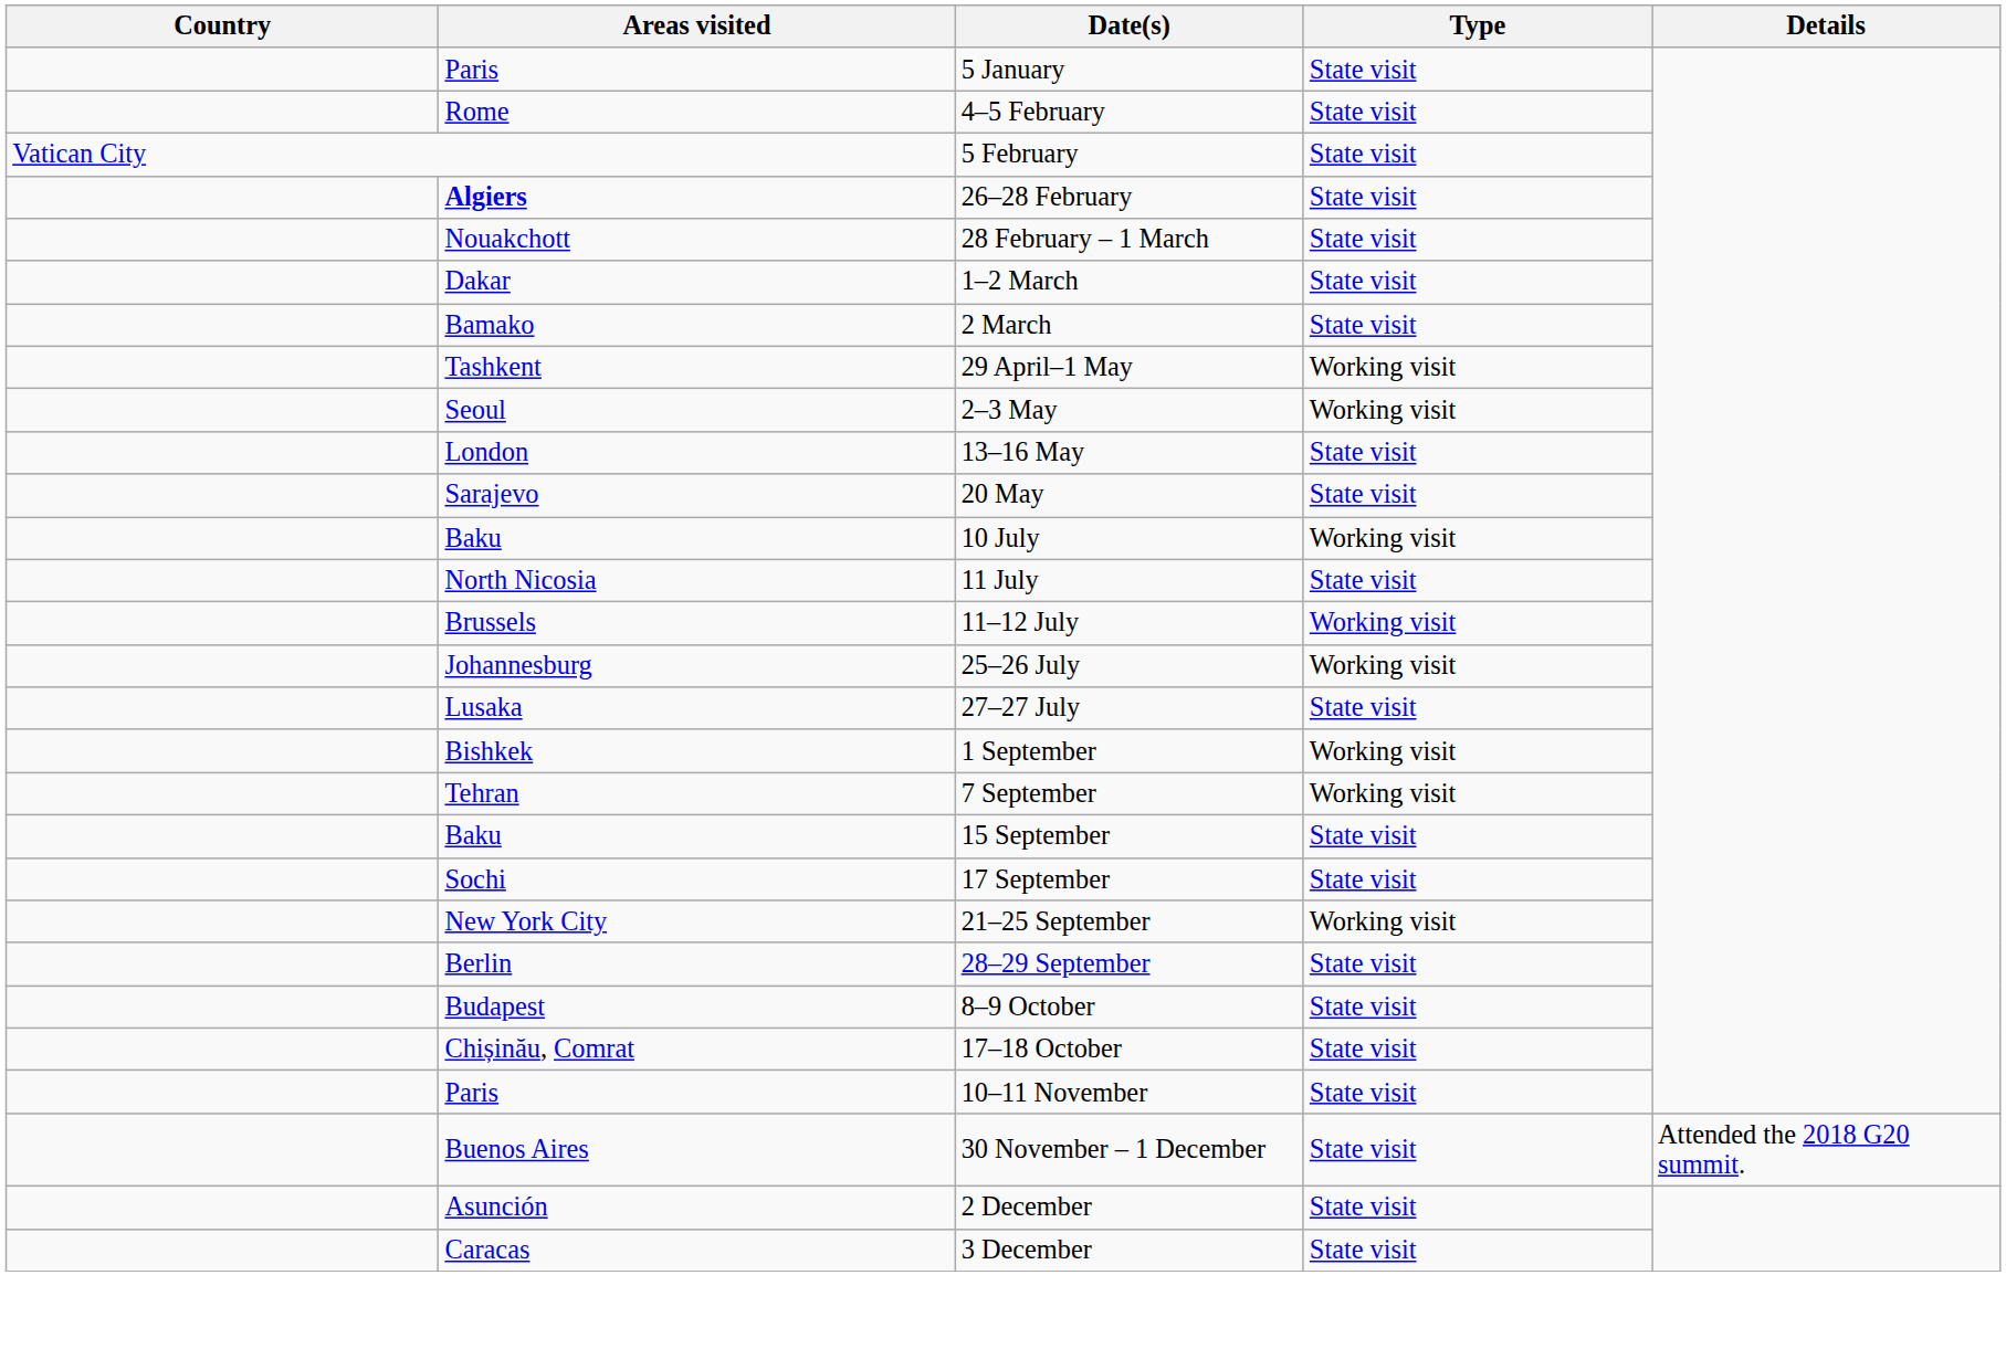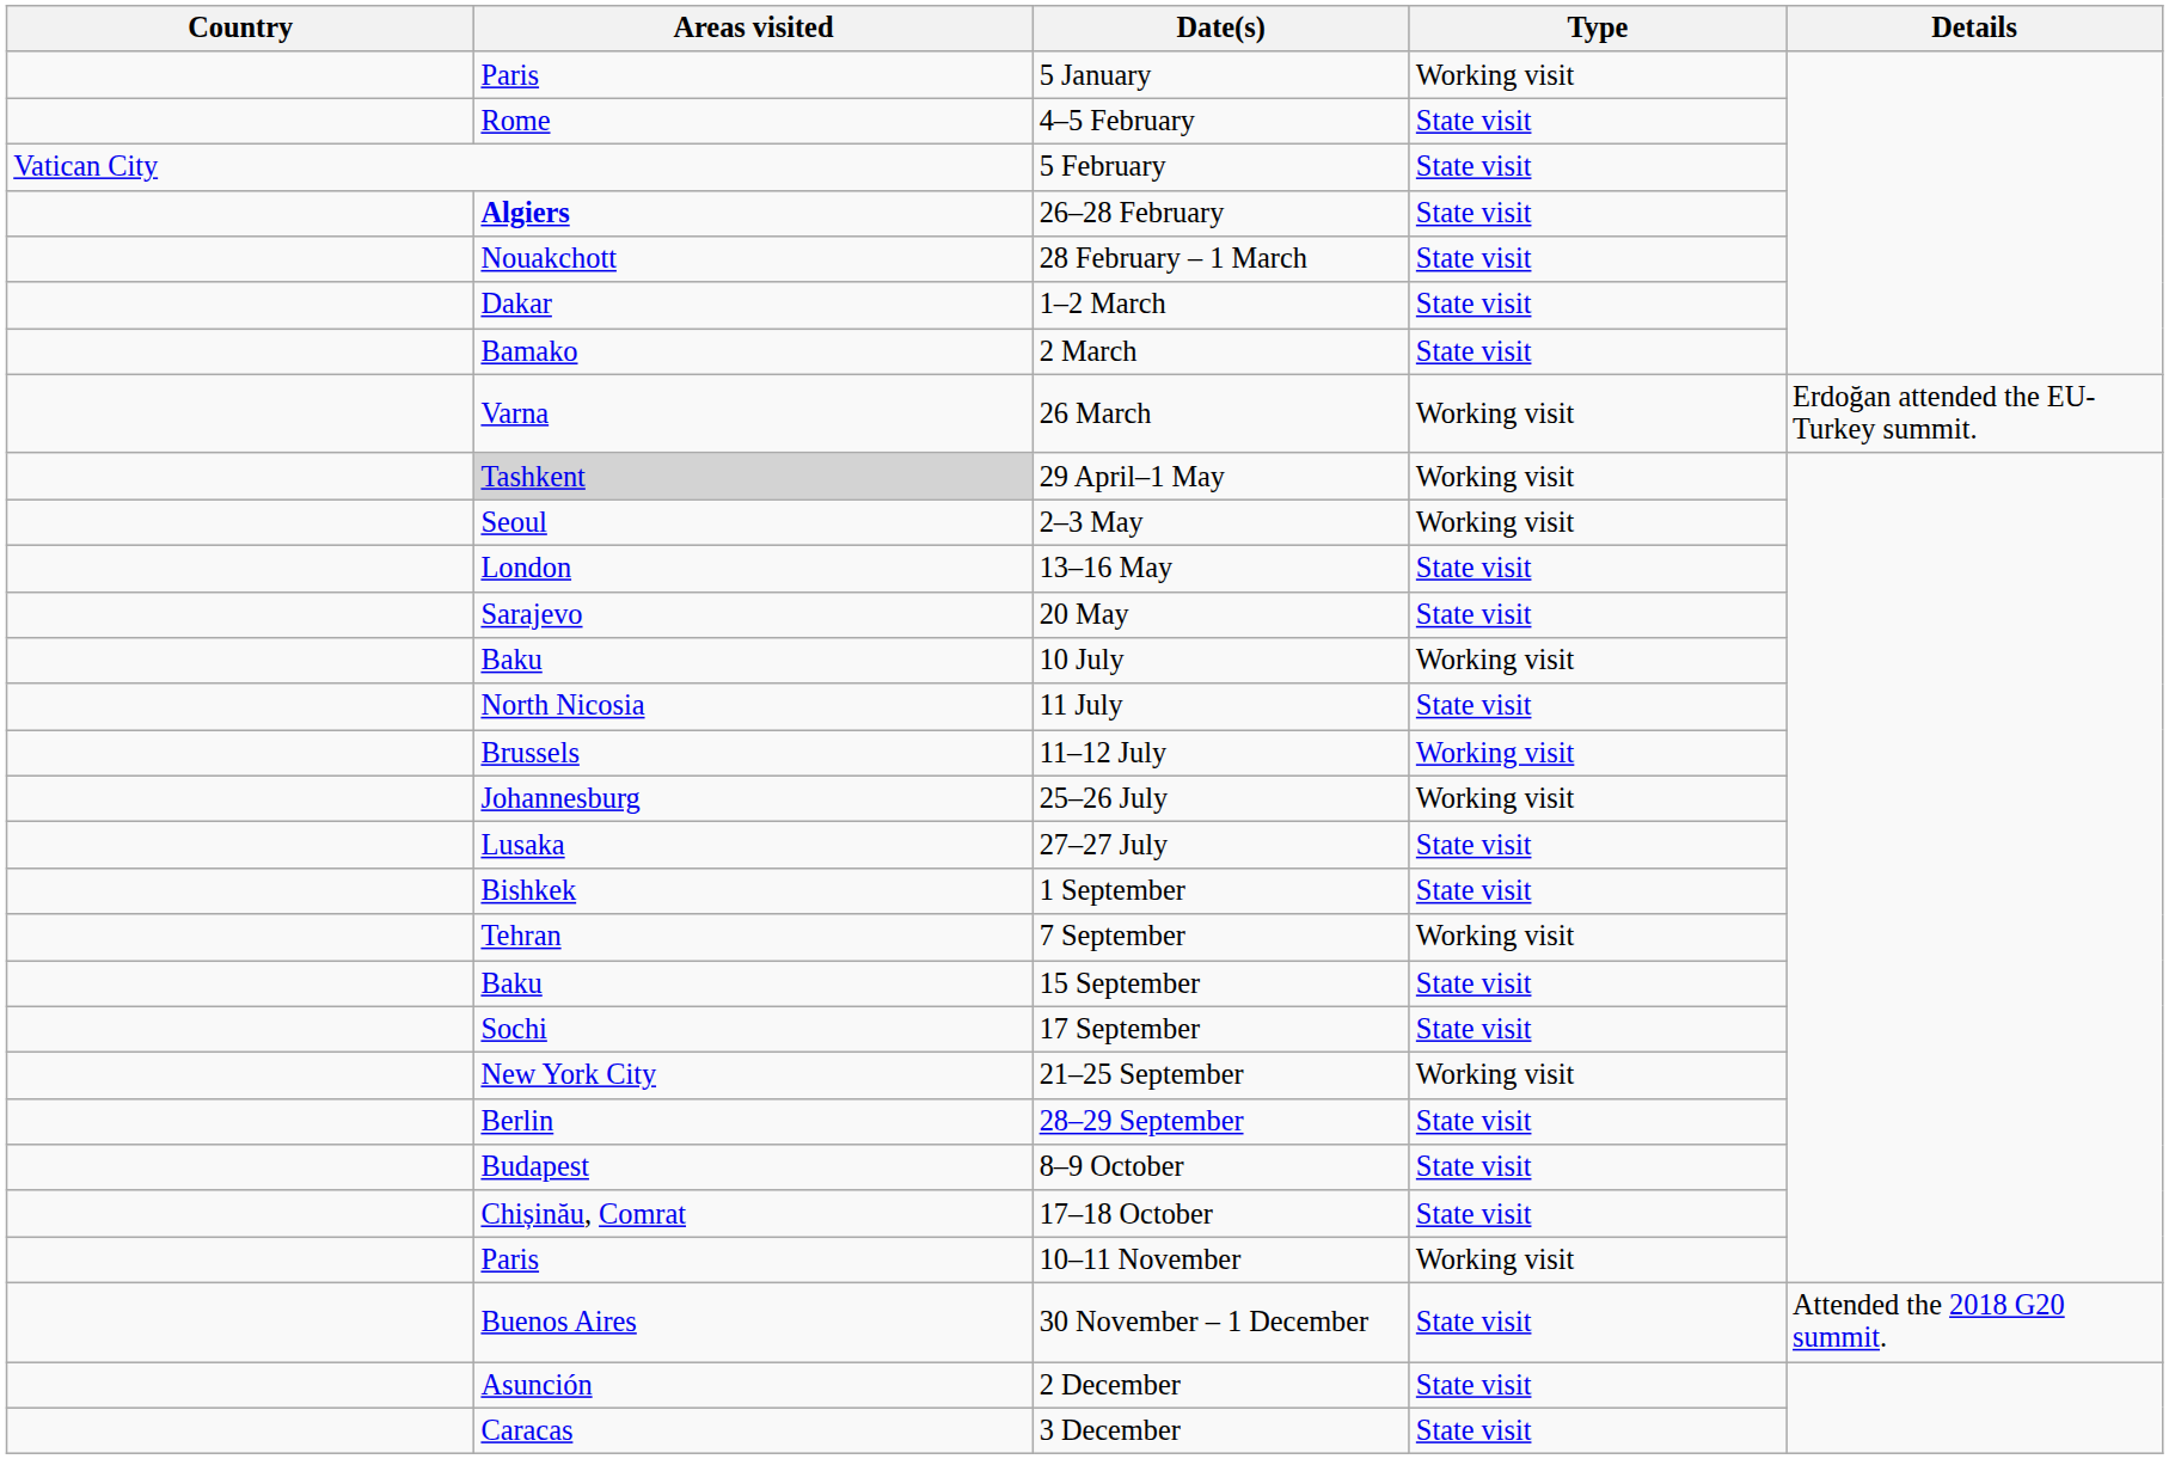 <table class="wikitable" style="margin: 1em auto 1em auto">
 <tr>
 <th width=250>Country</th>
 <th width=300>Areas visited</th>
 <th width=200>Date(s)</th>
 <th width=200>Type</th>
 <th width=200>Details</th>
 </tr>
 <tr>
 <td></td>
 <td><a href='#'>Paris</a></td>
 <td>5 January</td>
-<td><a href='#'>State visit</a></td>
+<td>Working visit</td>
 </tr>
 <tr>
 <td></td>
 <td><a href='#'>Rome</a></td>
 <td>4–5 February</td>
 <td><a href='#'>State visit</a></td>
 </tr>
 <tr>
 <td colspan="2"> <a href='#'>Vatican City</a></td>
 <td>5 February</td>
 <td><a href='#'>State visit</a></td>
 </tr>
 <tr>
 <td></td>
 <td><strong><a href='#'>Algiers</a></strong></td>
 <td>26–28 February</td>
 <td><a href='#'>State visit</a></td>
 </tr>
 <tr>
 <td></td>
 <td><a href='#'>Nouakchott</a></td>
 <td>28 February – 1 March</td>
 <td><a href='#'>State visit</a></td>
 </tr>
 <tr>
 <td></td>
 <td><a href='#'>Dakar</a></td>
 <td>1–2 March</td>
 <td><a href='#'>State visit</a></td>
 </tr>
 <tr>
 <td></td>
 <td><a href='#'>Bamako</a></td>
 <td>2 March</td>
 <td><a href='#'>State visit</a></td>
 </tr>
 <tr>
 <td></td>
-<td><a href='#'>Tashkent</a></td>
+<td><a href='#'>Varna</a></td>
+<td>26 March</td>
+<td>Working visit</td>
+<td>Erdoğan attended the EU-Turkey summit.</td>
+</tr>
+<tr>
+<td></td>
+<td style="background: lightgrey;"><a href='#'>Tashkent</a></td>
 <td>29 April–1 May</td>
 <td>Working visit</td>
 </tr>
 <tr>
 <td></td>
 <td><a href='#'>Seoul</a></td>
 <td>2–3 May</td>
 <td>Working visit</td>
 </tr>
 <tr>
 <td></td>
 <td><a href='#'>London</a></td>
 <td>13–16 May</td>
 <td><a href='#'>State visit</a></td>
 </tr>
 <tr>
 <td></td>
 <td><a href='#'>Sarajevo</a></td>
 <td>20 May</td>
 <td><a href='#'>State visit</a></td>
 </tr>
 <tr>
 <td></td>
 <td><a href='#'>Baku</a></td>
 <td>10 July</td>
 <td>Working visit</td>
 </tr>
 <tr>
 <td></td>
 <td><a href='#'>North Nicosia</a></td>
 <td>11 July</td>
 <td><a href='#'>State visit</a></td>
 </tr>
 <tr>
 <td></td>
 <td><a href='#'>Brussels</a></td>
 <td>11–12 July</td>
 <td><a href='#'>Working visit</a></td>
 </tr>
 <tr>
 <td></td>
 <td><a href='#'>Johannesburg</a></td>
 <td>25–26 July</td>
 <td>Working visit</td>
 </tr>
 <tr>
 <td></td>
 <td><a href='#'>Lusaka</a></td>
 <td>27–27 July</td>
 <td><a href='#'>State visit</a></td>
 </tr>
 <tr>
 <td></td>
 <td><a href='#'>Bishkek</a></td>
 <td>1 September</td>
-<td>Working visit</td>
+<td><a href='#'>State visit</a></td>
 </tr>
 <tr>
 <td></td>
 <td><a href='#'>Tehran</a></td>
 <td>7 September</td>
 <td>Working visit</td>
 </tr>
 <tr>
 <td></td>
 <td><a href='#'>Baku</a></td>
 <td>15 September</td>
 <td><a href='#'>State visit</a></td>
 </tr>
 <tr>
 <td></td>
 <td><a href='#'>Sochi</a></td>
 <td>17 September</td>
 <td><a href='#'>State visit</a></td>
 </tr>
 <tr>
 <td></td>
 <td><a href='#'>New York City</a></td>
 <td>21–25 September</td>
 <td>Working visit</td>
 </tr>
 <tr>
 <td></td>
 <td><a href='#'>Berlin</a></td>
 <td><a href='#'>28–29 September</a></td>
 <td><a href='#'>State visit</a></td>
 </tr>
 <tr>
 <td></td>
 <td><a href='#'>Budapest</a></td>
 <td>8–9 October</td>
 <td><a href='#'>State visit</a></td>
 </tr>
 <tr>
 <td></td>
 <td><a href='#'>Chișinău</a>, <a href='#'>Comrat</a></td>
 <td>17–18 October</td>
 <td><a href='#'>State visit</a></td>
 </tr>
 <tr>
 <td></td>
 <td><a href='#'>Paris</a></td>
 <td>10–11 November</td>
-<td><a href='#'>State visit</a></td>
+<td>Working visit</td>
 </tr>
 <tr>
 <td></td>
 <td><a href='#'>Buenos Aires</a></td>
 <td>30 November – 1 December</td>
 <td><a href='#'>State visit</a></td>
 <td>Attended the <a href='#'>2018 G20 summit</a>.</td>
 </tr>
 <tr>
 <td></td>
 <td><a href='#'>Asunción</a></td>
 <td>2 December</td>
 <td><a href='#'>State visit</a></td>
 </tr>
 <tr>
 <td></td>
 <td><a href='#'>Caracas</a></td>
 <td>3 December</td>
 <td><a href='#'>State visit</a></td>
 </tr>
 </table>
